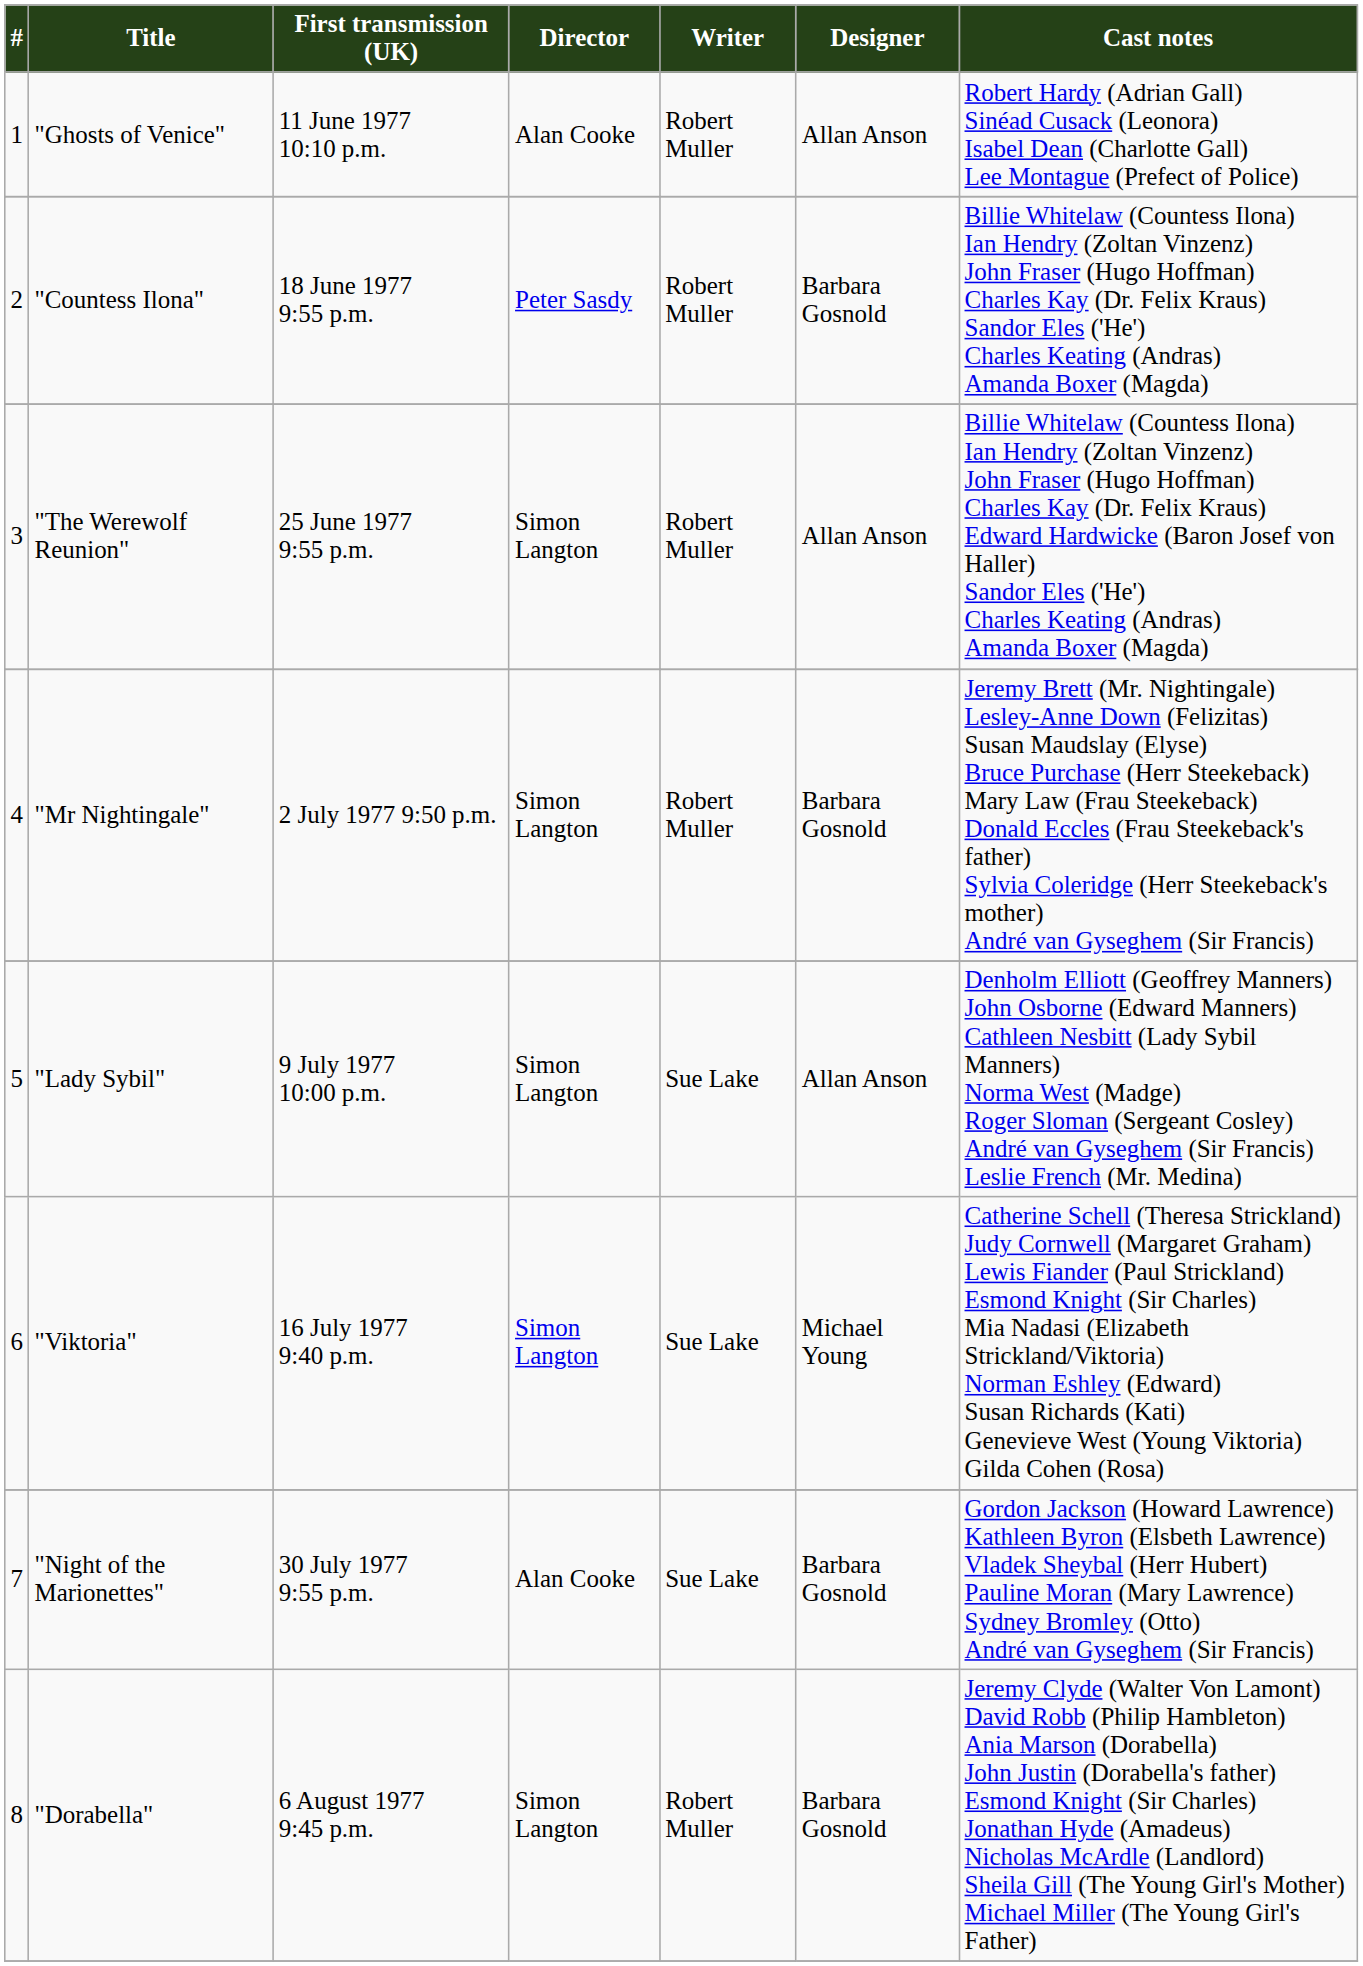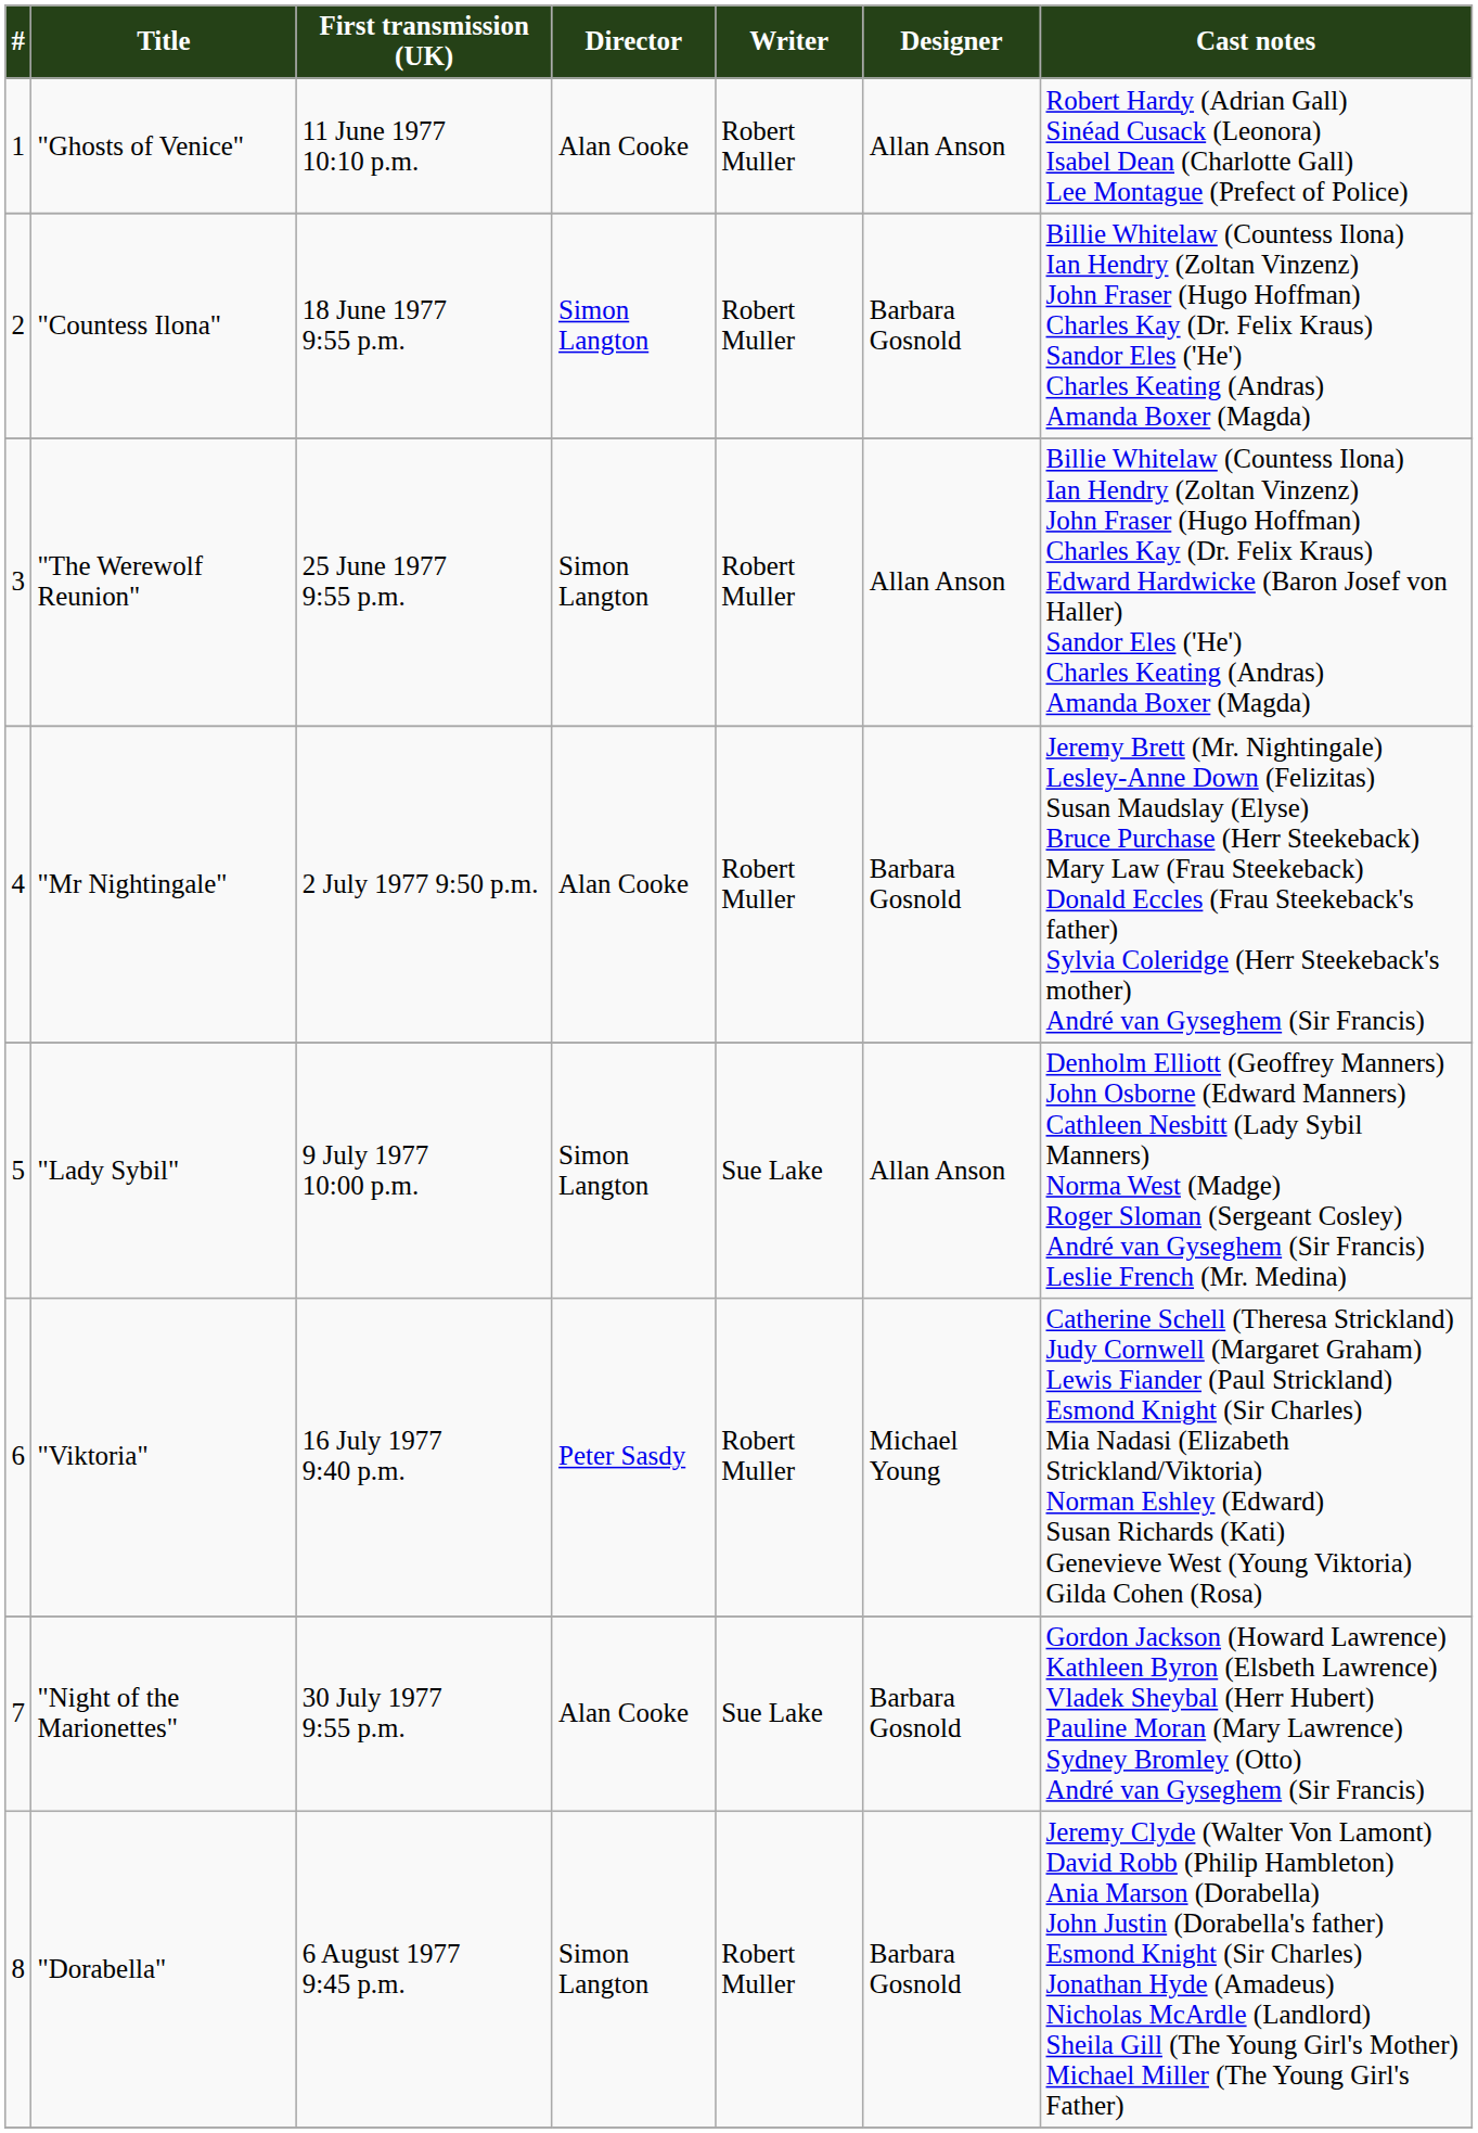 <table class="wikitable plainrowheaders">
 <tr style="color:#ffffff;">
 <th scope="col" style="background:#254117">#</th>
 <th scope="col" style="background:#254117">Title</th>
 <th scope="col" style="background:#254117">First transmission (UK)</th>
 <th scope="col" style="background:#254117">Director</th>
 <th scope="col" style="background:#254117">Writer</th>
 <th scope="col" style="background:#254117">Designer</th>
 <th scope="col" style="background:#254117">Cast notes</th>
 </tr>
 <tr>
 <td>1</td>
 <td>"Ghosts of Venice"</td>
 <td>11 June 1977 10:10 p.m.</td>
 <td>Alan Cooke</td>
 <td>Robert Muller</td>
 <td>Allan Anson</td>
 <td><a href='#'>Robert Hardy</a> (Adrian Gall) <br> <a href='#'>Sinéad Cusack</a> (Leonora) <br> <a href='#'>Isabel Dean</a> (Charlotte Gall) <br> <a href='#'>Lee Montague</a> (Prefect of Police)</td>
 </tr>
 <tr Plot: The Club of the Damned read a story submitted by mail by a prospective member, who tells of a ghostly encounter between a famous actor and a former love. Adrian Gall is married to an invalid wife who was crippled in an accident that ended her career. Stifled by his home life, Adrian goes on vacation to Venice, Italy where he attracts the attention of a police prefect who is a fan of his acting work. But his true interest is to reunite and make peace with an Italian actress named Lenora who he had an affair with before abandoning her for his wife. Adrian reunites with his former love, but the prefect continues to hound him until finally Adrian snaps and kills him after revealing that his love is actually dead and he has been hallucinating her. Adrian then confesses that he caused the accident that crippled his wife, after changing his mind and wanting to be with Lenora after dumping her. However, Lenora then reveals the ghostly truth: she had been with Adrian's wife when she was crippled and died: furthermore, Adrian did not kill the police officer, but was killed by him when the officer tried to arrest him; as the police knew the truth but could not touch Adrian so long as he never returned to Venice. Adrian breaks down in horror. In the present, the Club of the Damned discover that the letter was written by Adrian Gall himself for membership in the club and post-marked after his death, as Lenora laughs in the background.>
 </tr>
 <tr>
 <td>2</td>
 <td>"Countess Ilona"</td>
 <td>18 June 1977 9:55 p.m.</td>
-<td><a href='#'>Peter Sasdy</a></td>
+<td><a href='#'>Simon Langton</a></td>
 <td>Robert Muller</td>
 <td>Barbara Gosnold</td>
 <td><a href='#'>Billie Whitelaw</a> (Countess Ilona) <br> <a href='#'>Ian Hendry</a> (Zoltan Vinzenz)<br> <a href='#'>John Fraser</a> (Hugo Hoffman)<br> <a href='#'>Charles Kay</a> (Dr. Felix Kraus)<br> <a href='#'>Sandor Eles</a> ('He')<br> <a href='#'>Charles Keating</a> (Andras)<br> <a href='#'>Amanda Boxer</a> (Magda)</td>
 </tr>
 <tr Plot: In the first of a two part story, the Club of the Damned read an entry for admission, but the applicant is late arriving and along with another applicant, forced to wait outside as no members are allowed to enter after the start of a meeting. The story involves a vengeful woman named Ilona, who as a young woman had many wealthy suitors who used her sexually then dumping her, as she was from a poor family and considered not worthy for marriage. Ilona was forced to marry an abusive brute of a man who was the only one who would marry her given her soiled reputation and lower class background, only to be freed of him shortly after their wedding when he died in a mysterious accident. Now a wealthy widowed Countess, she lures four former lovers (though only three show up on time) for dinner as she reveals that she intends to get revenge on them for using her for their own selfish sexual desires. Though angry, the three suitors are then forced to stay when Countess makes another revelation: that she had a son before marrying the Count and that one of the four men invited might be his father. As the men go to bed, one is murdered by a maurading wolf that entered the mansion.>
 </tr>
 <tr>
 <td>3</td>
 <td>"The Werewolf Reunion"</td>
 <td>25 June 1977 9:55 p.m.</td>
 <td>Simon Langton</td>
 <td>Robert Muller</td>
 <td>Allan Anson</td>
 <td><a href='#'>Billie Whitelaw</a> (Countess Ilona) <br> <a href='#'>Ian Hendry</a> (Zoltan Vinzenz)<br> <a href='#'>John Fraser</a> (Hugo Hoffman)<br> <a href='#'>Charles Kay</a> (Dr. Felix Kraus)<br> <a href='#'>Edward Hardwicke</a> (Baron Josef von Haller) <br> <a href='#'>Sandor Eles</a> ('He')<br> <a href='#'>Charles Keating</a> (Andras) <br> <a href='#'>Amanda Boxer</a> (Magda)</td>
 </tr>
 <tr In the conclusion of the story started with Countess Ilona, the fourth suitor arrives at the mansion, as the body of the man killed in the previous episode is found. The four men refuse to repent their bad treatment of Ilona, who reveals that she controls a violent wolf and has ordered him to hunt down the men who did Ilona wrong. In the end, the three remaining men are killed and the wolf revealed to be the Count. Ilona had lied to her former lovers that her husband was an abusive monster and in truth he was a loving husband and the true father of Ilona's son and had faked his death to hide his status as a werewolf, through a curse passed down from father to son. In the present, the two men locked outside the Club of the Damned are let in and the applicant told he has been accepted; at which point he reveals himself to be Ilona's son.>
 </tr>
 <tr>
 <td>4</td>
 <td>"Mr Nightingale"</td>
 <td>2 July 1977 9:50 p.m.</td>
-<td>Simon Langton</td>
+<td>Alan Cooke</td>
 <td>Robert Muller</td>
 <td>Barbara Gosnold</td>
 <td><a href='#'>Jeremy Brett</a> (Mr. Nightingale) <br> <a href='#'>Lesley-Anne Down</a> (Felizitas)<br> Susan Maudslay (Elyse) <br> <a href='#'>Bruce Purchase</a> (Herr Steekeback)<br> Mary Law (Frau Steekeback) <br> <a href='#'>Donald Eccles</a> (Frau Steekeback's father) <br> <a href='#'>Sylvia Coleridge</a> (Herr Steekeback's mother) <br> <a href='#'>André van Gyseghem</a> (Sir Francis)</td>
 </tr>
 <tr Plot: An elderly man applies to the club, telling a story about a summer he spent in Germany, where he was to oversee a merger with his parents' company and a marriage with the daughter of the family he was staying with while overseeing the merger. However, it soon becomes apparent that Mr. Nightingale has a split personality, the other personality being represented as a double who does horrible things to the guest family hosting him. In the end, Mr Nightingale kills the woman he was to marry and causes her younger sister, pregnant out of wedlock, to lose her child in a brutal assault before returning to England and convincing his father to abort the merger, which brings financial ruin to the company being bought out. The club rejects the story and Mr Nightingale executved, even as he claims his double is in the room with the rest of the members.>
 </tr>
 <tr>
 <td>5</td>
 <td>"Lady Sybil"</td>
 <td>9 July 1977 10:00 p.m.</td>
 <td>Simon Langton</td>
 <td>Sue Lake</td>
 <td>Allan Anson</td>
 <td><a href='#'>Denholm Elliott</a> (Geoffrey Manners)<br> <a href='#'>John Osborne</a> (Edward Manners)<br> <a href='#'>Cathleen Nesbitt</a> (Lady Sybil Manners)<br> <a href='#'>Norma West</a> (Madge)<br> <a href='#'>Roger Sloman</a> (Sergeant Cosley)<br> <a href='#'>André van Gyseghem</a> (Sir Francis)<br> <a href='#'>Leslie French</a> (Mr. Medina)</td>
 </tr>
 <tr>
 <td>6</td>
 <td>"Viktoria"</td>
 <td>16 July 1977 9:40 p.m.</td>
-<td><a href='#'>Simon Langton</a></td>
-<td>Sue Lake</td>
+<td><a href='#'>Peter Sasdy</a></td>
+<td>Robert Muller</td>
 <td>Michael Young</td>
 <td><a href='#'>Catherine Schell</a> (Theresa Strickland)<br> <a href='#'>Judy Cornwell</a> (Margaret Graham)<br> <a href='#'>Lewis Fiander</a> (Paul Strickland)<br> <a href='#'>Esmond Knight</a> (Sir Charles)<br> Mia Nadasi (Elizabeth Strickland/Viktoria)<br> <a href='#'>Norman Eshley</a> (Edward) <br> Susan Richards (Kati) <br> Genevieve West (Young Viktoria) <br> Gilda Cohen (Rosa)</td>
 </tr>
 <tr Plot: An applicant, who wears a hood over their face, requests that the head of the Club of the Damned read their entry to the rest of the group. It involves a closeted gay man who kills his invalid wife via inducing a heart attack while berating her and withholding her medication that could have saved her life. In response, his dead wife's Eastern European nanny, who she has insisted help the cruel, closeted lesbian governess her husband hired raise their daughter Viktoria, creates a magical child sized doll named Rosa to help her charge deal with her grief and avenge her charge's death. The Eastern European nanny is fired as the family move into a new home once the father remarries. While Viktoria's new stepmother refuses to allow the evil nanny from destroying the doll (especially after Vicktoria tells her anny that Rosa thinks she is in love with her stepmother), the stepmother deals with her husband beginning an affair with a former army buddy and his desire to move his lover into their mansion as a live-in house guest once he leaves the military. When the nanny confirms to the stepmother that her husband "does not like women", the stepmother runs away and while outside the door of Viktoria, hears her talking to her doll Rosa that it was now "time". Rosa then kills Viktoria's father only to fall lifeless now that she has avenged the death of Victoria's mother. In the present, the mystery applicant removes their hood and reveals herself to be Viktoria. Though the members of the club are confused and shocked that a woman would dare seek to join their group, Viktoria reveals the proof of her tale as Rosa, once again alive and moving, walks into the club to serve as proof of her tale being real.>
 </tr>
 <tr>
 <td>7</td>
 <td>"Night of the Marionettes"</td>
 <td>30 July 1977 9:55 p.m.</td>
 <td>Alan Cooke</td>
 <td>Sue Lake</td>
 <td>Barbara Gosnold</td>
 <td><a href='#'>Gordon Jackson</a> (Howard Lawrence)<br> <a href='#'>Kathleen Byron</a> (Elsbeth Lawrence)<br> <a href='#'>Vladek Sheybal</a> (Herr Hubert)<br> <a href='#'>Pauline Moran</a> (Mary Lawrence)<br> <a href='#'>Sydney Bromley</a> (Otto)<br> <a href='#'>André van Gyseghem</a> (Sir Francis)</td>
 </tr>
 <tr>
 <td>8</td>
 <td>"Dorabella"</td>
 <td>6 August 1977 9:45 p.m.</td>
 <td>Simon Langton</td>
 <td>Robert Muller</td>
 <td>Barbara Gosnold</td>
 <td><a href='#'>Jeremy Clyde</a> (Walter Von Lamont)<br> <a href='#'>David Robb</a> (Philip Hambleton)<br> <a href='#'>Ania Marson</a> (Dorabella)<br> <a href='#'>John Justin</a> (Dorabella's father)<br> <a href='#'>Esmond Knight</a> (Sir Charles) <br> <a href='#'>Jonathan Hyde</a> (Amadeus) <br> <a href='#'>Nicholas McArdle</a> (Landlord) <br> <a href='#'>Sheila Gill</a> (The Young Girl's Mother) <br> <a href='#'>Michael Miller</a> (The Young Girl's Father)</td>
 </tr>
 <tr>
 </tr>
 </table>
